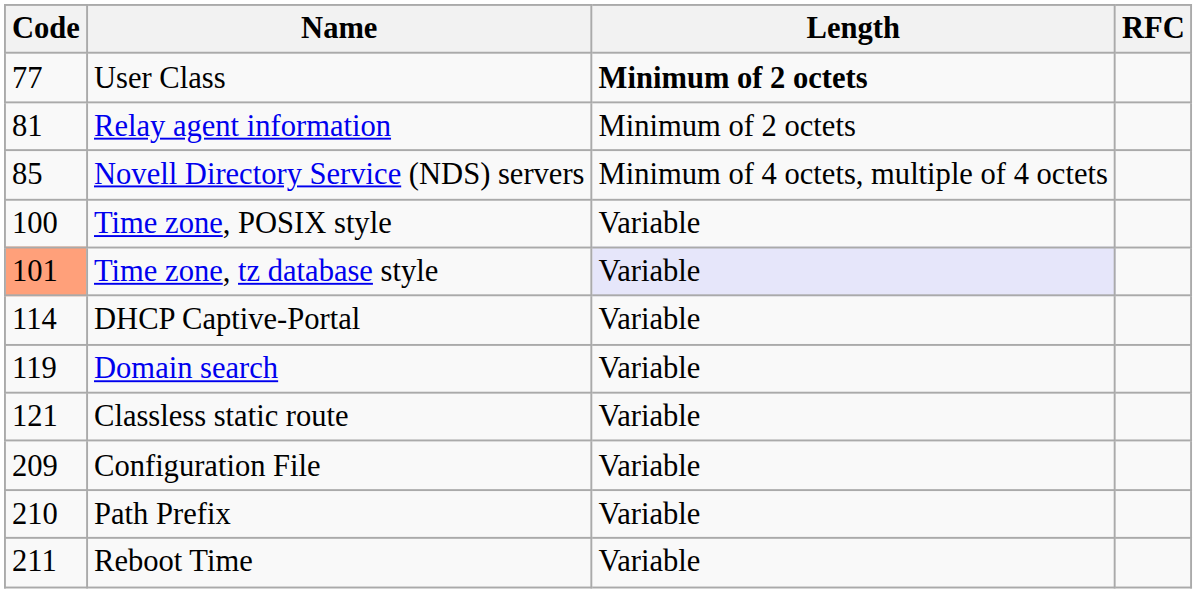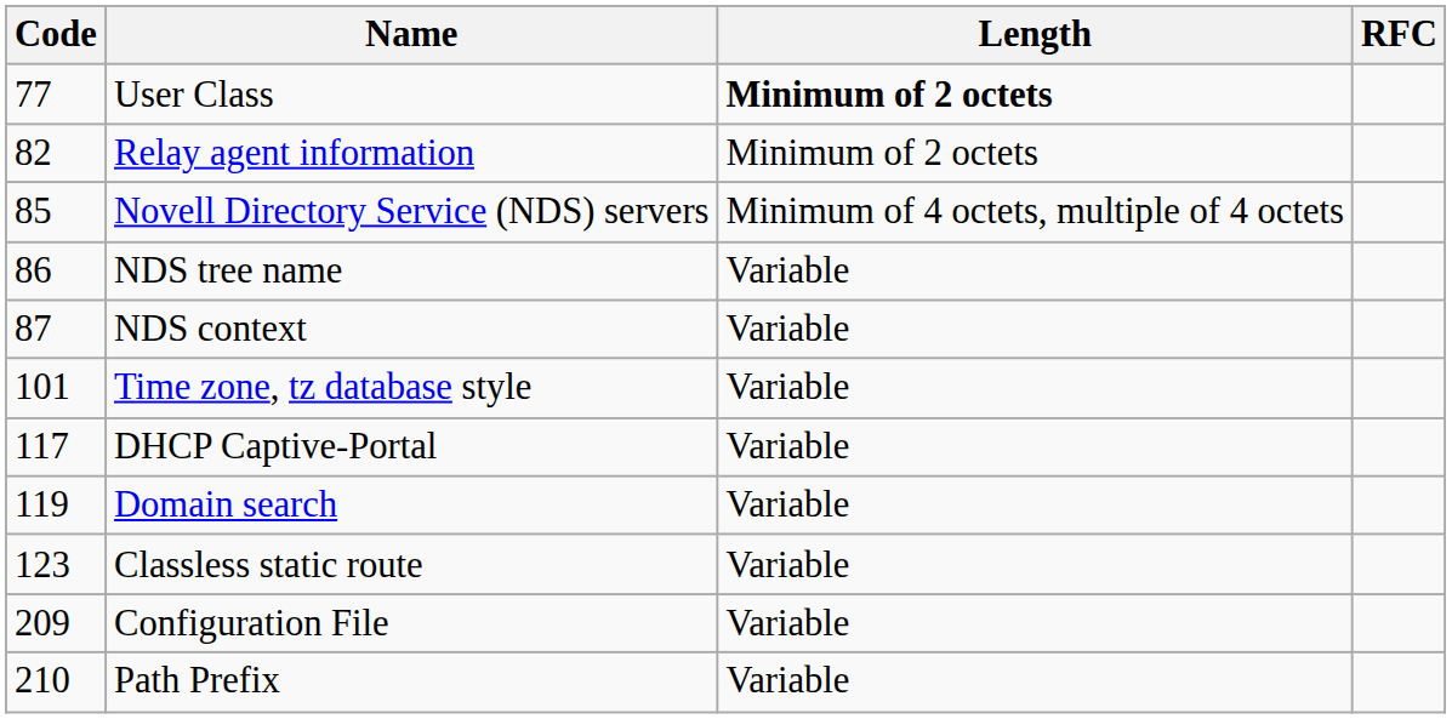 <table class="wikitable sortable">
 <tr>
 <th>Code</th>
 <th>Name</th>
 <th>Length</th>
 <th>RFC</th>
 </tr>
 <tr>
 <td>77</td>
 <td>User Class</td>
 <td><strong>Minimum of 2 octets</strong></td>
 <td></td>
 </tr>
 <tr>
-<td>81</td>
+<td>82</td>
 <td><a href='#'>Relay agent information</a></td>
 <td>Minimum of 2 octets</td>
 <td></td>
 </tr>
 <tr>
 <td>85</td>
 <td><a href='#'>Novell Directory Service</a> (NDS) servers</td>
 <td>Minimum of 4 octets, multiple of 4 octets</td>
 <td></td>
 </tr>
 <tr>
-<td>100</td>
-<td><a href='#'>Time zone</a>, POSIX style</td>
+<td>86</td>
+<td>NDS tree name</td>
 <td>Variable</td>
 <td></td>
 </tr>
 <tr>
-<td style="background: lightsalmon;">101</td>
-<td><a href='#'>Time zone</a>, <a href='#'>tz database</a> style</td>
-<td style="background: lavender;">Variable</td>
+<td>87</td>
+<td>NDS context</td>
+<td>Variable</td>
 <td></td>
 </tr>
 <tr>
-<td>114</td>
+<td>101</td>
+<td><a href='#'>Time zone</a>, <a href='#'>tz database</a> style</td>
+<td>Variable</td>
+<td></td>
+</tr>
+<tr>
+<td>117</td>
 <td>DHCP Captive-Portal</td>
 <td>Variable</td>
 <td></td>
 </tr>
 <tr>
 <td>119</td>
 <td><a href='#'>Domain search</a></td>
 <td>Variable</td>
 <td></td>
 </tr>
 <tr>
-<td>121</td>
+<td>123</td>
 <td>Classless static route</td>
 <td>Variable</td>
 <td></td>
 </tr>
 <tr>
 <td>209</td>
 <td>Configuration File</td>
 <td>Variable</td>
 <td></td>
 </tr>
 <tr>
 <td>210</td>
 <td>Path Prefix</td>
 <td>Variable</td>
 <td></td>
 </tr>
-<tr>
-<td>211</td>
-<td>Reboot Time</td>
-<td>Variable</td>
-<td></td>
-</tr>
 </table>
